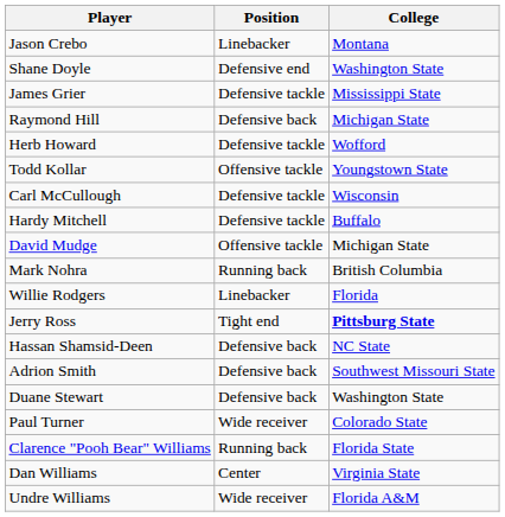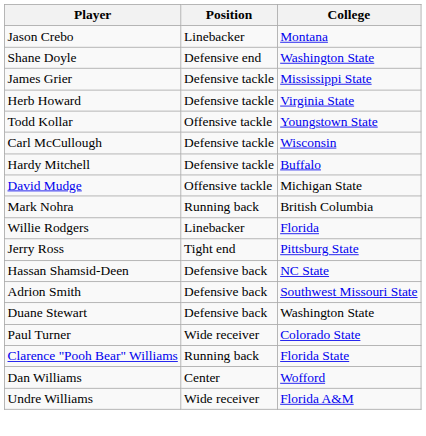 <table class="wikitable">
 <tr>
 <th>Player</th>
 <th>Position</th>
 <th>College</th>
 </tr>
 <tr>
 <td>Jason Crebo</td>
 <td>Linebacker</td>
 <td><a href='#'>Montana</a></td>
 </tr>
 <tr>
 <td>Shane Doyle</td>
 <td>Defensive end</td>
 <td><a href='#'>Washington State</a></td>
 </tr>
 <tr>
 <td>James Grier</td>
 <td>Defensive tackle</td>
 <td><a href='#'>Mississippi State</a></td>
 </tr>
 <tr>
-<td>Raymond Hill</td>
-<td>Defensive back</td>
-<td><a href='#'>Michigan State</a></td>
-</tr>
-<tr>
 <td>Herb Howard</td>
 <td>Defensive tackle</td>
-<td><a href='#'>Wofford</a></td>
+<td><a href='#'>Virginia State</a></td>
 </tr>
 <tr>
 <td>Todd Kollar</td>
 <td>Offensive tackle</td>
 <td><a href='#'>Youngstown State</a></td>
 </tr>
 <tr>
 <td>Carl McCullough</td>
 <td>Defensive tackle</td>
 <td><a href='#'>Wisconsin</a></td>
 </tr>
 <tr>
 <td>Hardy Mitchell</td>
 <td>Defensive tackle</td>
 <td><a href='#'>Buffalo</a></td>
 </tr>
 <tr>
 <td><a href='#'>David Mudge</a></td>
 <td>Offensive tackle</td>
 <td>Michigan State</td>
 </tr>
 <tr>
 <td>Mark Nohra</td>
 <td>Running back</td>
 <td>British Columbia</td>
 </tr>
 <tr>
 <td>Willie Rodgers</td>
 <td>Linebacker</td>
 <td><a href='#'>Florida</a></td>
 </tr>
 <tr>
 <td>Jerry Ross</td>
 <td>Tight end</td>
-<td><strong><a href='#'>Pittsburg State</a></strong></td>
+<td><a href='#'>Pittsburg State</a></td>
 </tr>
 <tr>
 <td>Hassan Shamsid-Deen</td>
 <td>Defensive back</td>
 <td><a href='#'>NC State</a></td>
 </tr>
 <tr>
 <td>Adrion Smith</td>
 <td>Defensive back</td>
 <td><a href='#'>Southwest Missouri State</a></td>
 </tr>
 <tr>
 <td>Duane Stewart</td>
 <td>Defensive back</td>
 <td>Washington State</td>
 </tr>
 <tr>
 <td>Paul Turner</td>
 <td>Wide receiver</td>
 <td><a href='#'>Colorado State</a></td>
 </tr>
 <tr>
 <td><a href='#'>Clarence "Pooh Bear" Williams</a></td>
 <td>Running back</td>
 <td><a href='#'>Florida State</a></td>
 </tr>
 <tr>
 <td>Dan Williams</td>
 <td>Center</td>
-<td><a href='#'>Virginia State</a></td>
+<td><a href='#'>Wofford</a></td>
 </tr>
 <tr>
 <td>Undre Williams</td>
 <td>Wide receiver</td>
 <td><a href='#'>Florida A&M</a></td>
 </tr>
 </table>
